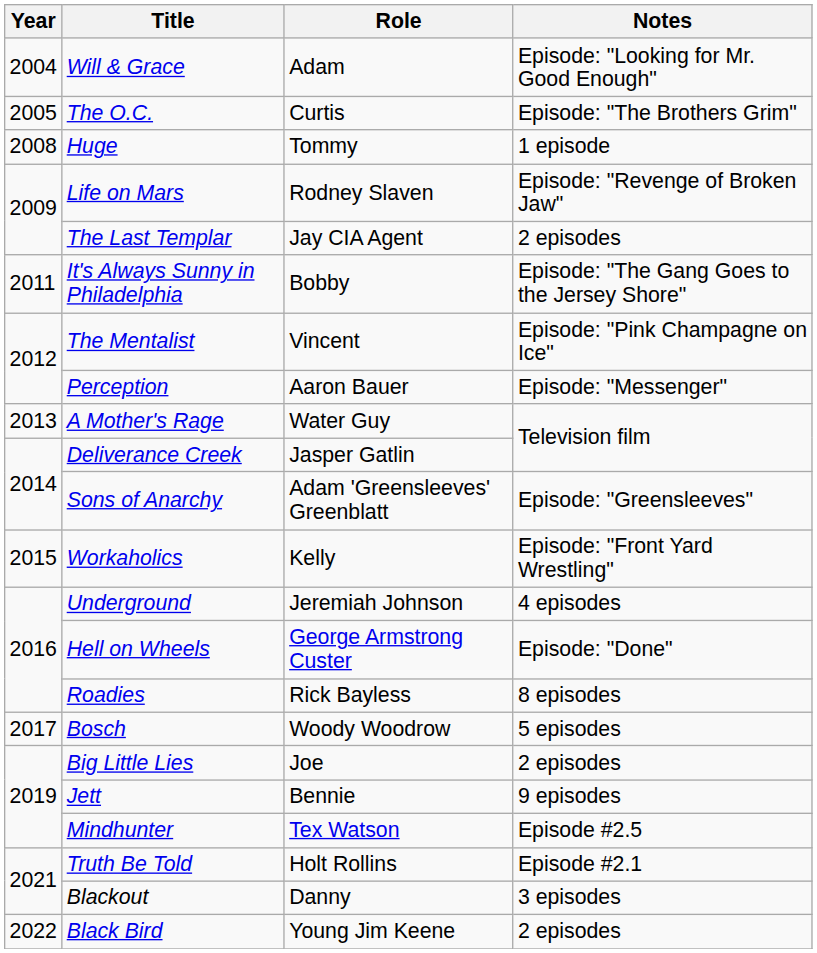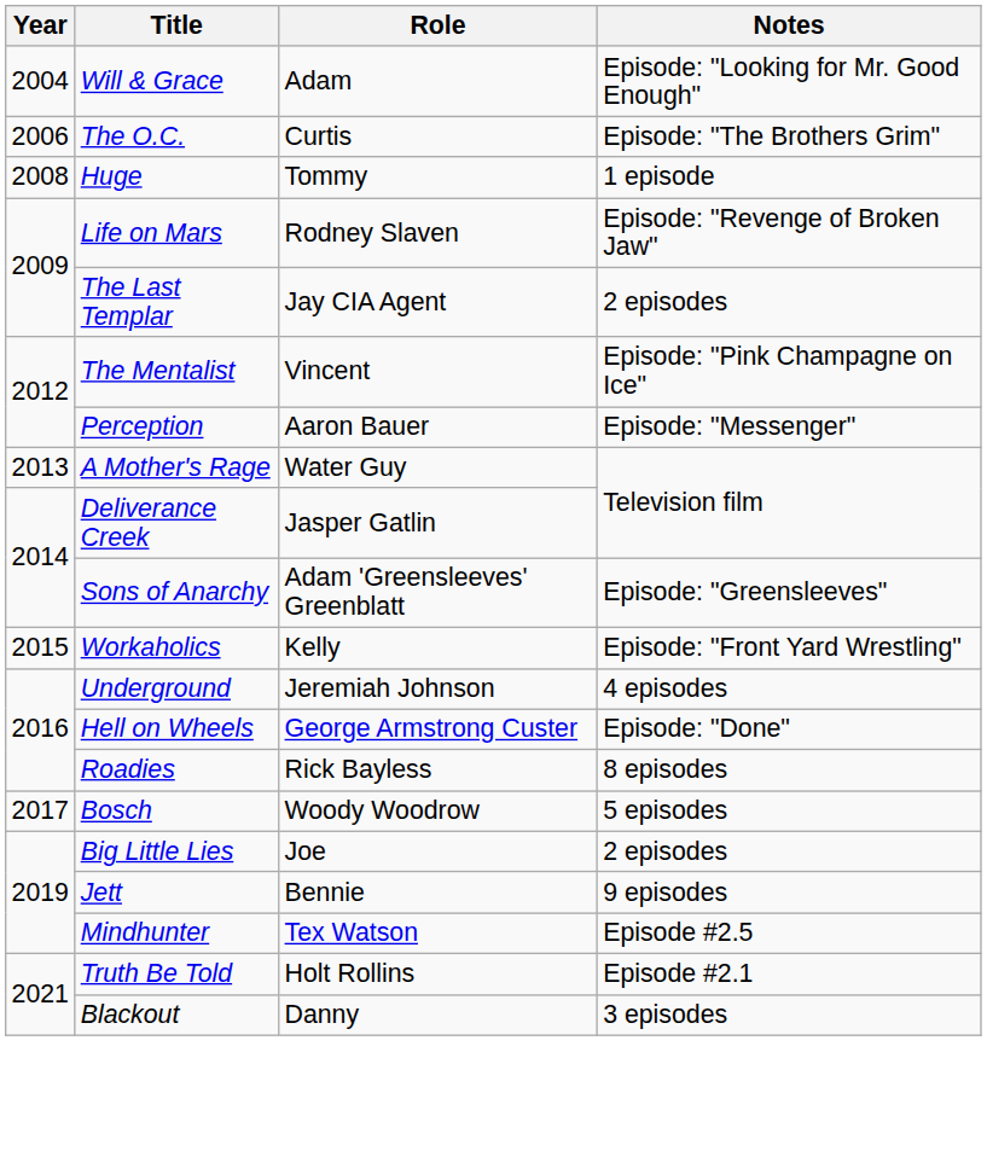 <table class="wikitable sortable">
 <tr>
 <th>Year</th>
 <th>Title</th>
 <th>Role</th>
 <th class="unsortable">Notes</th>
 </tr>
 <tr>
 <td>2004</td>
 <td><em><a href='#'>Will & Grace</a></em></td>
 <td>Adam</td>
 <td>Episode: "Looking for Mr. Good Enough"</td>
 </tr>
 <tr>
-<td>2005</td>
+<td>2006</td>
 <td><em><a href='#'>The O.C.</a></em></td>
 <td>Curtis</td>
 <td>Episode: "The Brothers Grim"</td>
 </tr>
 <tr>
 <td>2008</td>
 <td><a href='#'><em>Huge</em></a></td>
 <td>Tommy</td>
 <td>1 episode</td>
 </tr>
 <tr>
 <td rowspan="2">2009</td>
 <td><a href='#'><em>Life on Mars</em></a></td>
 <td>Rodney Slaven</td>
 <td>Episode: "Revenge of Broken Jaw"</td>
 </tr>
 <tr>
 <td><a href='#'><em>The Last Templar</em></a></td>
 <td>Jay CIA Agent</td>
 <td>2 episodes</td>
-</tr>
-<tr>
-<td>2011</td>
-<td><em><a href='#'>It's Always Sunny in Philadelphia</a></em></td>
-<td>Bobby</td>
-<td>Episode: "The Gang Goes to the Jersey Shore"</td>
 </tr>
 <tr>
 <td rowspan="2">2012</td>
 <td><em><a href='#'>The Mentalist</a></em></td>
 <td>Vincent</td>
 <td>Episode: "Pink Champagne on Ice"</td>
 </tr>
 <tr>
 <td><a href='#'><em>Perception</em></a></td>
 <td>Aaron Bauer</td>
 <td>Episode: "Messenger"</td>
 </tr>
 <tr>
 <td>2013</td>
 <td><em><a href='#'>A Mother's Rage</a></em></td>
 <td>Water Guy</td>
 <td rowspan="2">Television film</td>
 </tr>
 <tr>
 <td rowspan="2">2014</td>
 <td><em><a href='#'>Deliverance Creek</a></em></td>
 <td>Jasper Gatlin</td>
 </tr>
 <tr>
 <td><em><a href='#'>Sons of Anarchy</a></em></td>
 <td>Adam 'Greensleeves' Greenblatt</td>
 <td>Episode: "Greensleeves"</td>
 </tr>
 <tr>
 <td>2015</td>
 <td><em><a href='#'>Workaholics</a></em></td>
 <td>Kelly</td>
 <td>Episode: "Front Yard Wrestling"</td>
 </tr>
 <tr>
 <td rowspan="3">2016</td>
 <td><a href='#'><em>Underground</em></a></td>
 <td>Jeremiah Johnson</td>
 <td>4 episodes</td>
 </tr>
 <tr>
 <td><a href='#'><em>Hell on Wheels</em></a></td>
 <td><a href='#'>George Armstrong Custer</a></td>
 <td>Episode: "Done"</td>
 </tr>
 <tr>
 <td><a href='#'><em>Roadies</em></a></td>
 <td>Rick Bayless</td>
 <td>8 episodes</td>
 </tr>
 <tr>
 <td>2017</td>
 <td><a href='#'><em>Bosch</em></a></td>
 <td>Woody Woodrow</td>
 <td>5 episodes</td>
 </tr>
 <tr>
 <td rowspan="3">2019</td>
 <td><a href='#'><em>Big Little Lies</em></a></td>
 <td>Joe</td>
 <td>2 episodes</td>
 </tr>
 <tr>
 <td><a href='#'><em>Jett</em></a></td>
 <td>Bennie</td>
 <td>9 episodes</td>
 </tr>
 <tr>
 <td><a href='#'><em>Mindhunter</em></a></td>
 <td><a href='#'>Tex Watson</a></td>
 <td>Episode #2.5</td>
 </tr>
 <tr>
 <td rowspan="2">2021</td>
 <td><a href='#'><em>Truth Be Told</em></a></td>
 <td>Holt Rollins</td>
 <td>Episode #2.1</td>
 </tr>
 <tr>
 <td><em>Blackout</em></td>
 <td>Danny</td>
 <td>3 episodes</td>
 </tr>
-<tr>
-<td>2022</td>
-<td><em><a href='#'>Black Bird</a></em></td>
-<td>Young Jim Keene</td>
-<td>2 episodes</td>
-</tr>
 </table>
